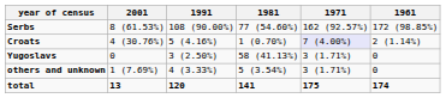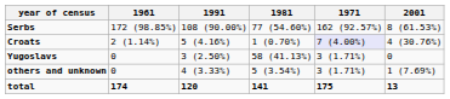 <table class="wikitable" style="font-size:95%;">
 <tr>
 <th>year of census</th>
-<th>2001</th>
+<th>1961</th>
 <th>1991</th>
 <th>1981</th>
 <th>1971</th>
-<th>1961</th>
+<th>2001</th>
 </tr>
 <tr>
 <td><strong>Serbs</strong></td>
-<td>8 (61.53%)</td>
+<td>172 (98.85%)</td>
 <td>108 (90.00%)</td>
 <td>77 (54.60%)</td>
 <td>162 (92.57%)</td>
-<td>172 (98.85%)</td>
+<td>8 (61.53%)</td>
 </tr>
 <tr>
 <td><strong>Croats</strong></td>
-<td>4 (30.76%)</td>
+<td>2 (1.14%)</td>
 <td>5 (4.16%)</td>
 <td>1 (0.70%)</td>
 <td style="background: lavender;">7 (4.00%)</td>
-<td>2 (1.14%)</td>
+<td>4 (30.76%)</td>
 </tr>
 <tr>
 <td><strong>Yugoslavs</strong></td>
 <td>0</td>
 <td>3 (2.50%)</td>
 <td>58 (41.13%)</td>
 <td>3 (1.71%)</td>
 <td>0</td>
 </tr>
 <tr>
 <td><strong>others and unknown</strong></td>
-<td>1 (7.69%)</td>
+<td>0</td>
 <td>4 (3.33%)</td>
 <td>5 (3.54%)</td>
 <td>3 (1.71%)</td>
-<td>0</td>
+<td>1 (7.69%)</td>
 </tr>
 <tr>
 <td><strong>total</strong></td>
-<td><strong>13</strong></td>
+<td><strong>174</strong></td>
 <td><strong>120</strong></td>
 <td><strong>141</strong></td>
 <td><strong>175</strong></td>
-<td><strong>174</strong></td>
+<td><strong>13</strong></td>
 </tr>
 </table>
